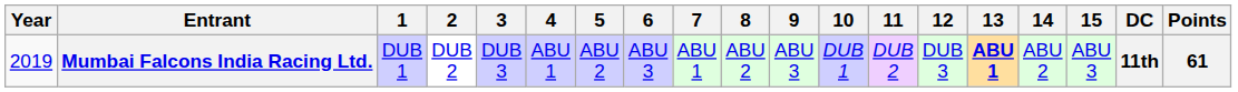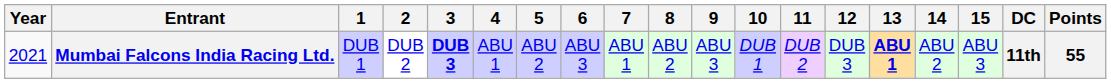 <table class="wikitable" style="text-align:center; font-size:85%">
 <tr>
 <th>Year</th>
 <th>Entrant</th>
 <th>1</th>
 <th>2</th>
 <th>3</th>
 <th>4</th>
 <th>5</th>
 <th>6</th>
 <th>7</th>
 <th>8</th>
 <th>9</th>
 <th>10</th>
 <th>11</th>
 <th>12</th>
 <th>13</th>
 <th>14</th>
 <th>15</th>
 <th>DC</th>
 <th>Points</th>
 </tr>
 <tr>
-<td><a href='#'>2019</a></td>
+<td><a href='#'>2021</a></td>
 <th nowrap><a href='#'>Mumbai Falcons India Racing Ltd.</a></th>
 <td style="background:#CFCFFF;"><a href='#'>DUB<br>1</a><br></td>
 <td style="background:#FFFFFF;"><a href='#'>DUB<br>2</a><br></td>
-<td style="background:#CFCFFF;"><a href='#'>DUB<br>3</a><br></td>
+<td style="background:#CFCFFF;"><strong><a href='#'>DUB<br>3</a><br></strong></td>
 <td style="background:#CFCFFF;"><a href='#'>ABU<br>1</a><br></td>
 <td style="background:#CFCFFF;"><a href='#'>ABU<br>2</a><br></td>
 <td style="background:#CFCFFF;"><a href='#'>ABU<br>3</a><br></td>
 <td style="background:#DFFFDF;"><a href='#'>ABU<br>1</a><br></td>
 <td style="background:#DFFFDF;"><a href='#'>ABU<br>2</a><br></td>
 <td style="background:#DFFFDF;"><a href='#'>ABU<br>3</a><br></td>
 <td style="background:#CFCFFF;"><em><a href='#'>DUB<br>1</a></em><br></td>
 <td style="background:#EFCFFF;"><em><a href='#'>DUB<br>2</a></em><br></td>
 <td style="background:#DFFFDF;"><a href='#'>DUB<br>3</a><br></td>
 <td style="background:#FFDF9F;"><strong><a href='#'>ABU<br>1</a><br></strong></td>
 <td style="background:#DFFFDF;"><a href='#'>ABU<br>2</a><br></td>
 <td style="background:#DFFFDF;"><a href='#'>ABU<br>3</a><br></td>
 <th>11th</th>
-<th>61</th>
+<th>55</th>
 </tr>
 </table>
